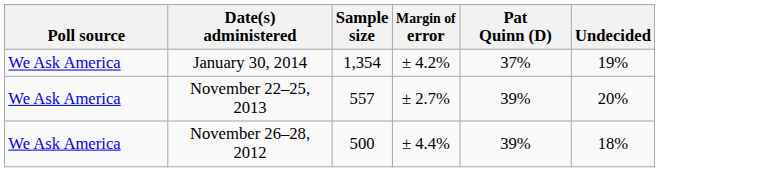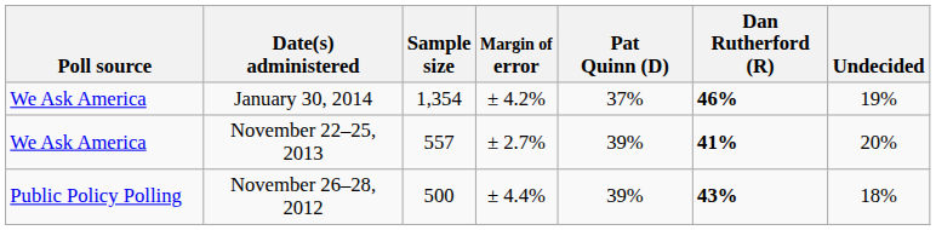 <table class="wikitable">
 <tr valign= bottom>
 <th style="width:150px;">Poll source</th>
 <th style="width:150px;">Date(s)<br>administered</th>
 <th class=small>Sample<br>size</th>
 <th><small>Margin of</small><br>error</th>
 <th style="width:100px;">Pat<br>Quinn (D)</th>
+<th style="width:100px;">Dan<br>Rutherford (R)</th>
 <th style="width:40px;">Undecided</th>
 </tr>
 <tr>
 <td><a href='#'>We Ask America</a></td>
 <td align=center>January 30, 2014</td>
 <td align=center>1,354</td>
 <td align=center>± 4.2%</td>
 <td align=center>37%</td>
+<td><strong>46%</strong></td>
 <td align=center>19%</td>
 </tr>
 <tr>
 <td><a href='#'>We Ask America</a></td>
 <td align=center>November 22–25, 2013</td>
 <td align=center>557</td>
 <td align=center>± 2.7%</td>
 <td align=center>39%</td>
+<td><strong>41%</strong></td>
 <td align=center>20%</td>
 </tr>
 <tr>
-<td><a href='#'>We Ask America</a></td>
+<td><a href='#'>Public Policy Polling</a></td>
 <td align=center>November 26–28, 2012</td>
 <td align=center>500</td>
 <td align=center>± 4.4%</td>
 <td align=center>39%</td>
+<td><strong>43%</strong></td>
 <td align=center>18%</td>
 </tr>
 </table>
